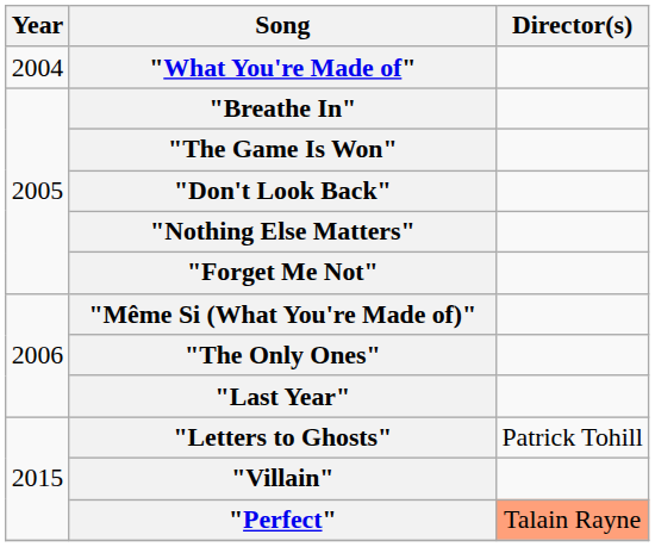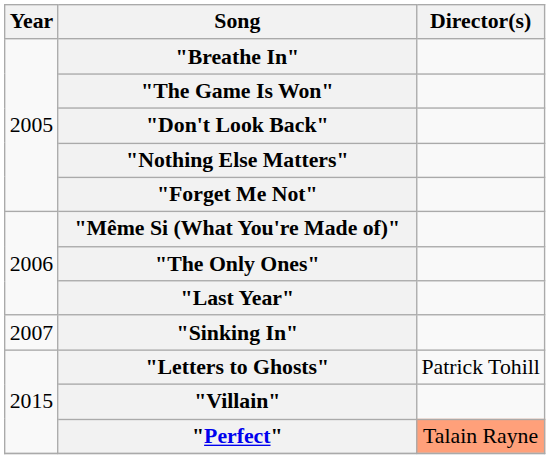 <table class="wikitable plainrowheaders" style="text-align:center;" border="1">
 <tr>
 <th>Year</th>
 <th style="width:16em;">Song</th>
 <th>Director(s)</th>
-</tr>
-<tr>
-<td>2004</td>
-<th scope="row">"<a href='#'>What You're Made of</a>"</th>
-<td></td>
 </tr>
 <tr>
 <td rowspan="5">2005</td>
 <th scope="row">"Breathe In"</th>
 <td></td>
 </tr>
 <tr>
 <th scope="row">"The Game Is Won"</th>
 <td></td>
 </tr>
 <tr>
 <th scope="row">"Don't Look Back"</th>
 <td></td>
 </tr>
 <tr>
 <th scope="row">"Nothing Else Matters"</th>
 <td></td>
 </tr>
 <tr>
 <th scope="row">"Forget Me Not"</th>
 <td></td>
 </tr>
 <tr>
 <td rowspan="3">2006</td>
 <th scope="row">"Même Si (What You're Made of)"<br></th>
 <td></td>
 </tr>
 <tr>
 <th scope="row">"The Only Ones" </th>
 <td></td>
 </tr>
 <tr>
 <th scope="row">"Last Year"</th>
 <td></td>
 </tr>
 <tr>
+<td>2007</td>
+<th scope="row">"Sinking In"</th>
+<td></td>
+</tr>
+<tr>
 <td rowspan="3">2015</td>
 <th scope="row">"Letters to Ghosts"</th>
 <td>Patrick Tohill</td>
 </tr>
 <tr>
 <th scope="row">"Villain"</th>
 <td></td>
 </tr>
 <tr>
 <th scope="row">"<a href='#'>Perfect</a>"</th>
 <td style="background: lightsalmon;">Talain Rayne</td>
 </tr>
 <tr>
 </tr>
 </table>
